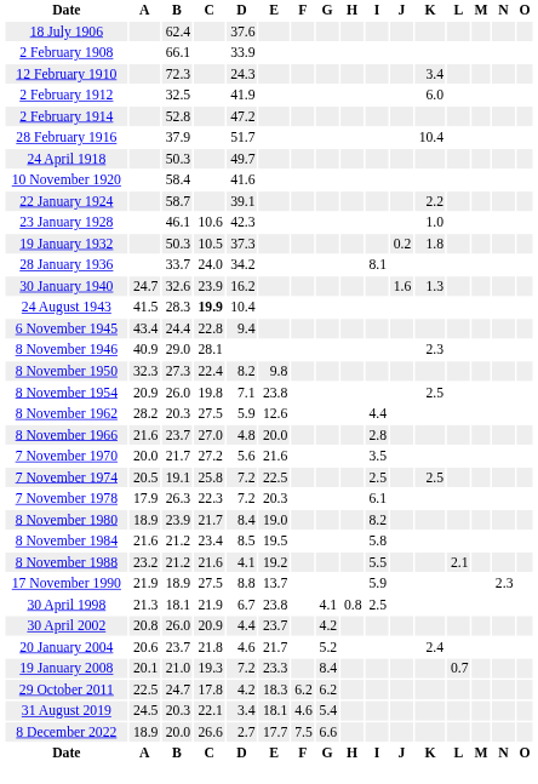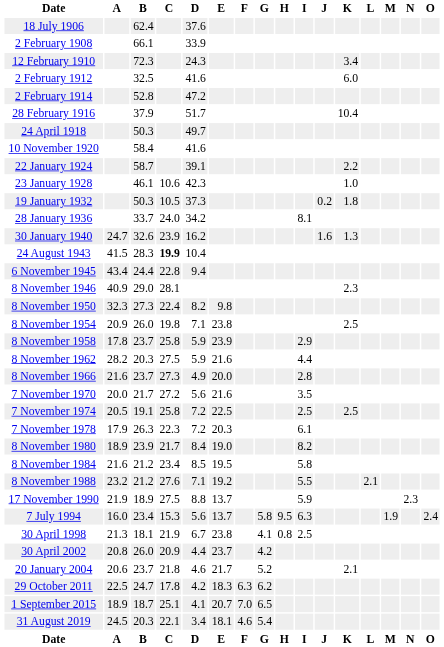 <table width="600" cellspacing="2" cellpadding="2" style=text-align:right>
 <tr>
 <th align=center>Date</th>
 <th align=center>A</th>
 <th align=center>B</th>
 <th align=center>C</th>
 <th align=center>D</th>
 <th align=center>E</th>
 <th align=center>F</th>
 <th align=center>G</th>
 <th align=center>H</th>
 <th align=center>I</th>
 <th align=center>J</th>
 <th align=center>K</th>
 <th align=center>L</th>
 <th align=center>M</th>
 <th align=center>N</th>
 <th align=center>O</th>
 </tr>
 <tr bgcolor="#eeeeee">
 <td align=center><a href='#'>18 July 1906</a></td>
 <td></td>
 <td>62.4</td>
 <td></td>
 <td>37.6</td>
 <td></td>
 <td></td>
 <td></td>
 <td></td>
 <td></td>
 <td></td>
 <td></td>
 <td></td>
 <td></td>
 <td></td>
 <td></td>
 </tr>
 <tr>
 <td align=center><a href='#'>2 February 1908</a></td>
 <td></td>
 <td>66.1</td>
 <td></td>
 <td>33.9</td>
 </tr>
 <tr bgcolor="#eeeeee">
 <td align=center><a href='#'>12 February 1910</a></td>
 <td></td>
 <td>72.3</td>
 <td></td>
 <td>24.3</td>
 <td></td>
 <td></td>
 <td></td>
 <td></td>
 <td></td>
 <td></td>
 <td>3.4</td>
 <td></td>
 <td></td>
 <td></td>
 <td></td>
 </tr>
 <tr>
 <td align=center><a href='#'>2 February 1912</a></td>
 <td></td>
 <td>32.5</td>
 <td></td>
-<td>41.9</td>
+<td>41.6</td>
 <td></td>
 <td></td>
 <td></td>
 <td></td>
 <td></td>
 <td></td>
 <td>6.0</td>
 </tr>
 <tr bgcolor="#eeeeee">
 <td align=center><a href='#'>2 February 1914</a></td>
 <td></td>
 <td>52.8</td>
 <td></td>
 <td>47.2</td>
 <td></td>
 <td></td>
 <td></td>
 <td></td>
 <td></td>
 <td></td>
 <td></td>
 <td></td>
 <td></td>
 <td></td>
 <td></td>
 </tr>
 <tr>
 <td align=center><a href='#'>28 February 1916</a></td>
 <td></td>
 <td>37.9</td>
 <td></td>
 <td>51.7</td>
 <td></td>
 <td></td>
 <td></td>
 <td></td>
 <td></td>
 <td></td>
 <td>10.4</td>
 </tr>
 <tr bgcolor="#eeeeee">
 <td align=center><a href='#'>24 April 1918</a></td>
 <td></td>
 <td>50.3</td>
 <td></td>
 <td>49.7</td>
 <td></td>
 <td></td>
 <td></td>
 <td></td>
 <td></td>
 <td></td>
 <td></td>
 <td></td>
 <td></td>
 <td></td>
 <td></td>
 </tr>
 <tr>
 <td align=center><a href='#'>10 November 1920</a></td>
 <td></td>
 <td>58.4</td>
 <td></td>
 <td>41.6</td>
 </tr>
 <tr bgcolor="#eeeeee">
 <td align=center><a href='#'>22 January 1924</a></td>
 <td></td>
 <td>58.7</td>
 <td></td>
 <td>39.1</td>
 <td></td>
 <td></td>
 <td></td>
 <td></td>
 <td></td>
 <td></td>
 <td>2.2</td>
 <td></td>
 <td></td>
 <td></td>
 <td></td>
 </tr>
 <tr>
 <td align=center><a href='#'>23 January 1928</a></td>
 <td></td>
 <td>46.1</td>
 <td>10.6</td>
 <td>42.3</td>
 <td></td>
 <td></td>
 <td></td>
 <td></td>
 <td></td>
 <td></td>
 <td>1.0</td>
 </tr>
 <tr bgcolor="#eeeeee">
 <td align=center><a href='#'>19 January 1932</a></td>
 <td></td>
 <td>50.3</td>
 <td>10.5</td>
 <td>37.3</td>
 <td></td>
 <td></td>
 <td></td>
 <td></td>
 <td></td>
 <td>0.2</td>
 <td>1.8</td>
 <td></td>
 <td></td>
 <td></td>
 <td></td>
 </tr>
 <tr>
 <td align=center><a href='#'>28 January 1936</a></td>
 <td></td>
 <td>33.7</td>
 <td>24.0</td>
 <td>34.2</td>
 <td></td>
 <td></td>
 <td></td>
 <td></td>
 <td>8.1</td>
 </tr>
 <tr bgcolor="#eeeeee">
 <td align=center><a href='#'>30 January 1940</a></td>
 <td>24.7</td>
 <td>32.6</td>
 <td>23.9</td>
 <td>16.2</td>
 <td></td>
 <td></td>
 <td></td>
 <td></td>
 <td></td>
 <td>1.6</td>
 <td>1.3</td>
 <td></td>
 <td></td>
 <td></td>
 <td></td>
 </tr>
 <tr>
 <td align=center><a href='#'>24 August 1943</a></td>
 <td>41.5</td>
 <td>28.3</td>
 <td><strong>19.9</strong></td>
 <td>10.4</td>
 </tr>
 <tr bgcolor="#eeeeee">
 <td align=center><a href='#'>6 November 1945</a></td>
 <td>43.4</td>
 <td>24.4</td>
 <td>22.8</td>
 <td>9.4</td>
 <td></td>
 <td></td>
 <td></td>
 <td></td>
 <td></td>
 <td></td>
 <td></td>
 <td></td>
 <td></td>
 <td></td>
 <td></td>
 </tr>
 <tr>
 <td align=center><a href='#'>8 November 1946</a></td>
 <td>40.9</td>
 <td>29.0</td>
 <td>28.1</td>
 <td></td>
 <td></td>
 <td></td>
 <td></td>
 <td></td>
 <td></td>
 <td></td>
 <td>2.3</td>
 </tr>
 <tr bgcolor="#eeeeee">
 <td align=center><a href='#'>8 November 1950</a></td>
 <td>32.3</td>
 <td>27.3</td>
 <td>22.4</td>
 <td>8.2</td>
 <td>9.8</td>
 <td></td>
 <td></td>
 <td></td>
 <td></td>
 <td></td>
 <td></td>
 <td></td>
 <td></td>
 <td></td>
 <td></td>
 </tr>
 <tr>
 <td align=center><a href='#'>8 November 1954</a></td>
 <td>20.9</td>
 <td>26.0</td>
 <td>19.8</td>
 <td>7.1</td>
 <td>23.8</td>
 <td></td>
 <td></td>
 <td></td>
 <td></td>
 <td></td>
 <td>2.5</td>
 </tr>
+<tr bgcolor="#eeeeee">
+<td align=center><a href='#'>8 November 1958</a></td>
+<td>17.8</td>
+<td>23.7</td>
+<td>25.8</td>
+<td>5.9</td>
+<td>23.9</td>
+<td></td>
+<td></td>
+<td></td>
+<td>2.9</td>
+<td></td>
+<td></td>
+<td></td>
+<td></td>
+<td></td>
+<td></td>
+</tr>
 <tr>
 <td align=center><a href='#'>8 November 1962</a></td>
 <td>28.2</td>
 <td>20.3</td>
 <td>27.5</td>
 <td>5.9</td>
-<td>12.6</td>
+<td>21.6</td>
 <td></td>
 <td></td>
 <td></td>
 <td>4.4</td>
 </tr>
 <tr bgcolor="#eeeeee">
 <td align=center><a href='#'>8 November 1966</a></td>
 <td>21.6</td>
 <td>23.7</td>
-<td>27.0</td>
-<td>4.8</td>
+<td>27.3</td>
+<td>4.9</td>
 <td>20.0</td>
 <td></td>
 <td></td>
 <td></td>
 <td>2.8</td>
 <td></td>
 <td></td>
 <td></td>
 <td></td>
 <td></td>
 <td></td>
 </tr>
 <tr>
 <td align=center><a href='#'>7 November 1970</a></td>
 <td>20.0</td>
 <td>21.7</td>
 <td>27.2</td>
 <td>5.6</td>
 <td>21.6</td>
 <td></td>
 <td></td>
 <td></td>
 <td>3.5</td>
 </tr>
 <tr bgcolor="#eeeeee">
 <td align=center><a href='#'>7 November 1974</a></td>
 <td>20.5</td>
 <td>19.1</td>
 <td>25.8</td>
 <td>7.2</td>
 <td>22.5</td>
 <td></td>
 <td></td>
 <td></td>
 <td>2.5</td>
 <td></td>
 <td>2.5</td>
 <td></td>
 <td></td>
 <td></td>
 <td></td>
 </tr>
 <tr>
 <td align=center><a href='#'>7 November 1978</a></td>
 <td>17.9</td>
 <td>26.3</td>
 <td>22.3</td>
 <td>7.2</td>
 <td>20.3</td>
 <td></td>
 <td></td>
 <td></td>
 <td>6.1</td>
 </tr>
 <tr bgcolor="#eeeeee">
 <td align=center><a href='#'>8 November 1980</a></td>
 <td>18.9</td>
 <td>23.9</td>
 <td>21.7</td>
 <td>8.4</td>
 <td>19.0</td>
 <td></td>
 <td></td>
 <td></td>
 <td>8.2</td>
 <td></td>
 <td></td>
 <td></td>
 <td></td>
 <td></td>
 <td></td>
 </tr>
 <tr>
 <td align=center><a href='#'>8 November 1984</a></td>
 <td>21.6</td>
 <td>21.2</td>
 <td>23.4</td>
 <td>8.5</td>
 <td>19.5</td>
 <td></td>
 <td></td>
 <td></td>
 <td>5.8</td>
 </tr>
 <tr bgcolor="#eeeeee">
 <td align=center><a href='#'>8 November 1988</a></td>
 <td>23.2</td>
 <td>21.2</td>
-<td>21.6</td>
-<td>4.1</td>
+<td>27.6</td>
+<td>7.1</td>
 <td>19.2</td>
 <td></td>
 <td></td>
 <td></td>
 <td>5.5</td>
 <td></td>
 <td></td>
 <td>2.1</td>
 <td></td>
 <td></td>
 <td></td>
 </tr>
 <tr>
 <td align=center><a href='#'>17 November 1990</a></td>
 <td>21.9</td>
 <td>18.9</td>
 <td>27.5</td>
 <td>8.8</td>
 <td>13.7</td>
 <td></td>
 <td></td>
 <td></td>
 <td>5.9</td>
 <td></td>
 <td></td>
 <td></td>
 <td></td>
 <td>2.3</td>
+</tr>
+<tr bgcolor="#eeeeee">
+<td align=center><a href='#'>7 July 1994</a></td>
+<td>16.0</td>
+<td>23.4</td>
+<td>15.3</td>
+<td>5.6</td>
+<td>13.7</td>
+<td></td>
+<td>5.8</td>
+<td>9.5</td>
+<td>6.3</td>
+<td></td>
+<td></td>
+<td></td>
+<td>1.9</td>
+<td></td>
+<td>2.4</td>
 </tr>
 <tr>
 <td align=center><a href='#'>30 April 1998</a></td>
 <td>21.3</td>
 <td>18.1</td>
 <td>21.9</td>
 <td>6.7</td>
 <td>23.8</td>
 <td></td>
 <td>4.1</td>
 <td>0.8</td>
 <td>2.5</td>
 </tr>
 <tr bgcolor="#eeeeee">
 <td align=center><a href='#'>30 April 2002</a></td>
 <td>20.8</td>
 <td>26.0</td>
 <td>20.9</td>
 <td>4.4</td>
 <td>23.7</td>
 <td></td>
 <td>4.2</td>
 <td></td>
 <td></td>
 <td></td>
 <td></td>
 <td></td>
 <td></td>
 <td></td>
 <td></td>
 </tr>
 <tr>
 <td align=center><a href='#'>20 January 2004</a></td>
 <td>20.6</td>
 <td>23.7</td>
 <td>21.8</td>
 <td>4.6</td>
 <td>21.7</td>
 <td></td>
 <td>5.2</td>
 <td></td>
 <td></td>
 <td></td>
-<td>2.4</td>
-</tr>
-<tr bgcolor="#eeeeee">
-<td align=center><a href='#'>19 January 2008</a></td>
-<td>20.1</td>
-<td>21.0</td>
-<td>19.3</td>
-<td>7.2</td>
-<td>23.3</td>
-<td></td>
-<td>8.4</td>
-<td></td>
-<td></td>
-<td></td>
-<td></td>
-<td>0.7</td>
-<td></td>
-<td></td>
-<td></td>
+<td>2.1</td>
 </tr>
 <tr bgcolor="#eeeeee">
 <td align=center><a href='#'>29 October 2011</a></td>
 <td>22.5</td>
 <td>24.7</td>
 <td>17.8</td>
 <td>4.2</td>
 <td>18.3</td>
+<td>6.3</td>
 <td>6.2</td>
-<td>6.2</td>
+<td></td>
+<td></td>
+<td></td>
+<td></td>
+<td></td>
+<td></td>
+<td></td>
+<td></td>
+</tr>
+<tr bgcolor="#eeeeee">
+<td align=center><a href='#'>1 September 2015</a></td>
+<td>18.9</td>
+<td>18.7</td>
+<td>25.1</td>
+<td>4.1</td>
+<td>20.7</td>
+<td>7.0</td>
+<td>6.5</td>
 <td></td>
 <td></td>
 <td></td>
 <td></td>
 <td></td>
 <td></td>
 <td></td>
 <td></td>
 </tr>
 <tr bgcolor="#eeeeee">
 <td align=center><a href='#'>31 August 2019</a></td>
 <td>24.5</td>
 <td>20.3</td>
 <td>22.1</td>
 <td>3.4</td>
 <td>18.1</td>
 <td>4.6</td>
 <td>5.4</td>
-<td></td>
-<td></td>
-<td></td>
-<td></td>
-<td></td>
-<td></td>
-<td></td>
-<td></td>
-</tr>
-<tr bgcolor="#eeeeee">
-<td align=center><a href='#'>8 December 2022</a></td>
-<td>18.9</td>
-<td>20.0</td>
-<td>26.6</td>
-<td>2.7</td>
-<td>17.7</td>
-<td>7.5</td>
-<td>6.6</td>
 <td></td>
 <td></td>
 <td></td>
 <td></td>
 <td></td>
 <td></td>
 <td></td>
 <td></td>
 </tr>
 <tr>
 <th align=center>Date</th>
 <th align=center>A</th>
 <th align=center>B</th>
 <th align=center>C</th>
 <th align=center>D</th>
 <th align=center>E</th>
 <th align=center>F</th>
 <th align=center>G</th>
 <th align=center>H</th>
 <th align=center>I</th>
 <th align=center>J</th>
 <th align=center>K</th>
 <th align=center>L</th>
 <th align=center>M</th>
 <th align=center>N</th>
 <th align=center>O</th>
 </tr>
 </table>
